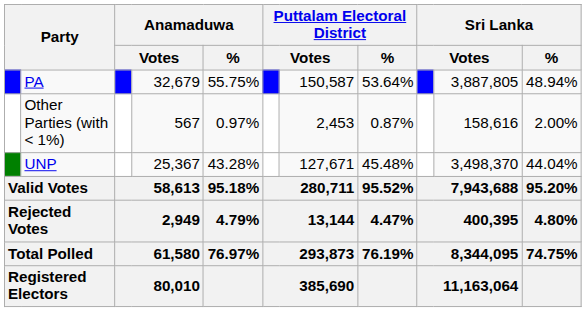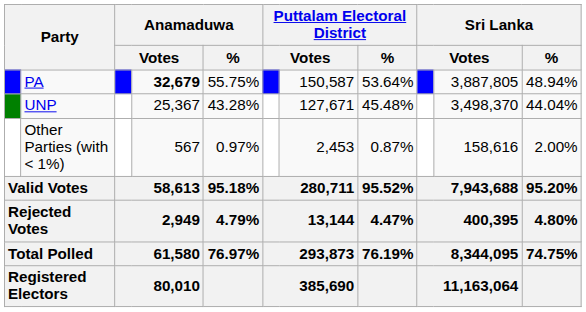 <table class="wikitable">
 <tr>
 <th colspan="2" width="144px"rowspan="2">Party</th>
 <th colspan="3" width="216px">Anamaduwa</th>
 <th colspan="3" width="216px"><a href='#'>Puttalam Electoral District</a></th>
 <th colspan="3" width="216px">Sri Lanka</th>
 </tr>
 <tr>
 <th colspan="2" width="144px">Votes</th>
 <th>%</th>
 <th colspan="2" width="144px">Votes</th>
 <th>%</th>
 <th colspan="2" width="144px">Votes</th>
 <th>%</th>
 </tr>
 <tr>
 <td style="background-color:blue;" width="10px"></td>
 <td style="text-align:left;"><a href='#'>PA</a></td>
 <td style="background-color:blue;" width="10px"></td>
-<td style="text-align:right;">32,679</td>
+<td style="text-align:right;"><strong>32,679</strong></td>
 <td style="text-align:right;">55.75%</td>
 <td style="background-color:blue;" width="10px"></td>
 <td style="text-align:right;">150,587</td>
 <td style="text-align:right;">53.64%</td>
 <td style="background-color:blue;" width="10px"></td>
 <td style="text-align:right;">3,887,805</td>
 <td style="text-align:right;">48.94%</td>
+</tr>
+<tr>
+<td style="background-color:green;" width="10px"></td>
+<td style="text-align:left;"><a href='#'>UNP</a></td>
+<td style="background-color:white;" width="10px"></td>
+<td style="text-align:right;">25,367</td>
+<td style="text-align:right;">43.28%</td>
+<td style="background-color:white;" width="10px"></td>
+<td style="text-align:right;">127,671</td>
+<td style="text-align:right;">45.48%</td>
+<td style="background-color:white;" width="10px"></td>
+<td style="text-align:right;">3,498,370</td>
+<td style="text-align:right;">44.04%</td>
 </tr>
 <tr>
 <td style="background-color:white;" width="10px"></td>
 <td style="text-align:left;">Other Parties (with < 1%)</td>
 <td style="background-color:white;" width="10px"></td>
 <td style="text-align:right;">567</td>
 <td style="text-align:right;">0.97%</td>
 <td style="background-color:white;" width="10px"></td>
 <td style="text-align:right;">2,453</td>
 <td style="text-align:right;">0.87%</td>
 <td style="background-color:white;" width="10px"></td>
 <td style="text-align:right;">158,616</td>
 <td style="text-align:right;">2.00%</td>
-</tr>
-<tr>
-<td style="background-color:green;" width="10px"></td>
-<td style="text-align:left;"><a href='#'>UNP</a></td>
-<td style="background-color:white;" width="10px"></td>
-<td style="text-align:right;">25,367</td>
-<td style="text-align:right;">43.28%</td>
-<td style="background-color:white;" width="10px"></td>
-<td style="text-align:right;">127,671</td>
-<td style="text-align:right;">45.48%</td>
-<td style="background-color:white;" width="10px"></td>
-<td style="text-align:right;">3,498,370</td>
-<td style="text-align:right;">44.04%</td>
 </tr>
 <tr>
 <th colspan="2" width="144px"style="text-align:left;">Valid Votes</th>
 <th style="text-align:right;"colspan="2" width="144px">58,613</th>
 <th style="text-align:right;">95.18%</th>
 <th style="text-align:right;"colspan="2" width="144px">280,711</th>
 <th style="text-align:right;">95.52%</th>
 <th style="text-align:right;"colspan="2" width="144px">7,943,688</th>
 <th style="text-align:right;">95.20%</th>
 </tr>
 <tr>
 <th colspan="2" width="144px"style="text-align:left;">Rejected Votes</th>
 <th style="text-align:right;"colspan="2" width="144px">2,949</th>
 <th style="text-align:right;">4.79%</th>
 <th style="text-align:right;"colspan="2" width="144px">13,144</th>
 <th style="text-align:right;">4.47%</th>
 <th style="text-align:right;"colspan="2" width="144px">400,395</th>
 <th style="text-align:right;">4.80%</th>
 </tr>
 <tr>
 <th colspan="2" width="144px"style="text-align:left;">Total Polled</th>
 <th style="text-align:right;"colspan="2" width="144px">61,580</th>
 <th style="text-align:right;">76.97%</th>
 <th style="text-align:right;"colspan="2" width="144px">293,873</th>
 <th style="text-align:right;">76.19%</th>
 <th style="text-align:right;"colspan="2" width="144px">8,344,095</th>
 <th style="text-align:right;">74.75%</th>
 </tr>
 <tr>
 <th colspan="2" width="144px"style="text-align:left;">Registered Electors</th>
 <th style="text-align:right;"colspan="2" width="144px">80,010</th>
 <th></th>
 <th style="text-align:right;"colspan="2" width="144px">385,690</th>
 <th></th>
 <th style="text-align:right;"colspan="2" width="144px">11,163,064</th>
 <th></th>
 </tr>
 </table>
